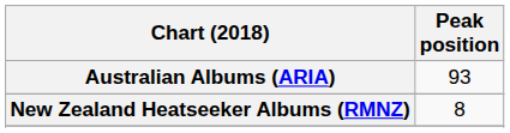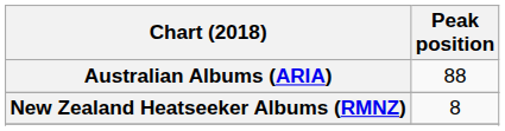 <table class="wikitable sortable plainrowheaders" style="text-align:center">
 <tr>
 <th scope="col">Chart (2018)</th>
 <th scope="col">Peak<br> position</th>
 </tr>
 <tr>
 <th scope="row">Australian Albums (<a href='#'>ARIA</a>)</th>
-<td>93</td>
+<td>88</td>
 </tr>
 <tr>
 </tr>
 <tr>
 </tr>
 <tr>
 <th scope="row">New Zealand Heatseeker Albums (<a href='#'>RMNZ</a>)</th>
 <td>8</td>
 </tr>
 <tr>
 </tr>
 <tr>
 </tr>
 <tr>
 </tr>
 <tr>
 </tr>
 </table>
